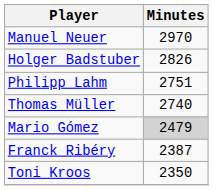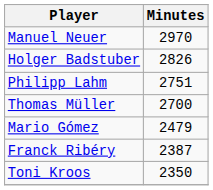 <table class="wikitable">
 <tr>
 <th>Player</th>
 <th>Minutes</th>
 </tr>
 <tr>
 <td> <a href='#'>Manuel Neuer</a></td>
 <td align=center>2970</td>
 </tr>
 <tr>
 <td> <a href='#'>Holger Badstuber</a></td>
 <td align=center>2826</td>
 </tr>
 <tr>
 <td> <a href='#'>Philipp Lahm</a></td>
 <td align=center>2751</td>
 </tr>
 <tr>
 <td> <a href='#'>Thomas Müller</a></td>
-<td align=center>2740</td>
+<td align=center>2700</td>
 </tr>
 <tr>
 <td> <a href='#'>Mario Gómez</a></td>
-<td align=center style="background: lightgrey;">2479</td>
+<td align=center>2479</td>
 </tr>
 <tr>
 <td> <a href='#'>Franck Ribéry</a></td>
 <td align=center>2387</td>
 </tr>
 <tr>
 <td> <a href='#'>Toni Kroos</a></td>
 <td align=center>2350</td>
 </tr>
 <tr>
 </tr>
 </table>
